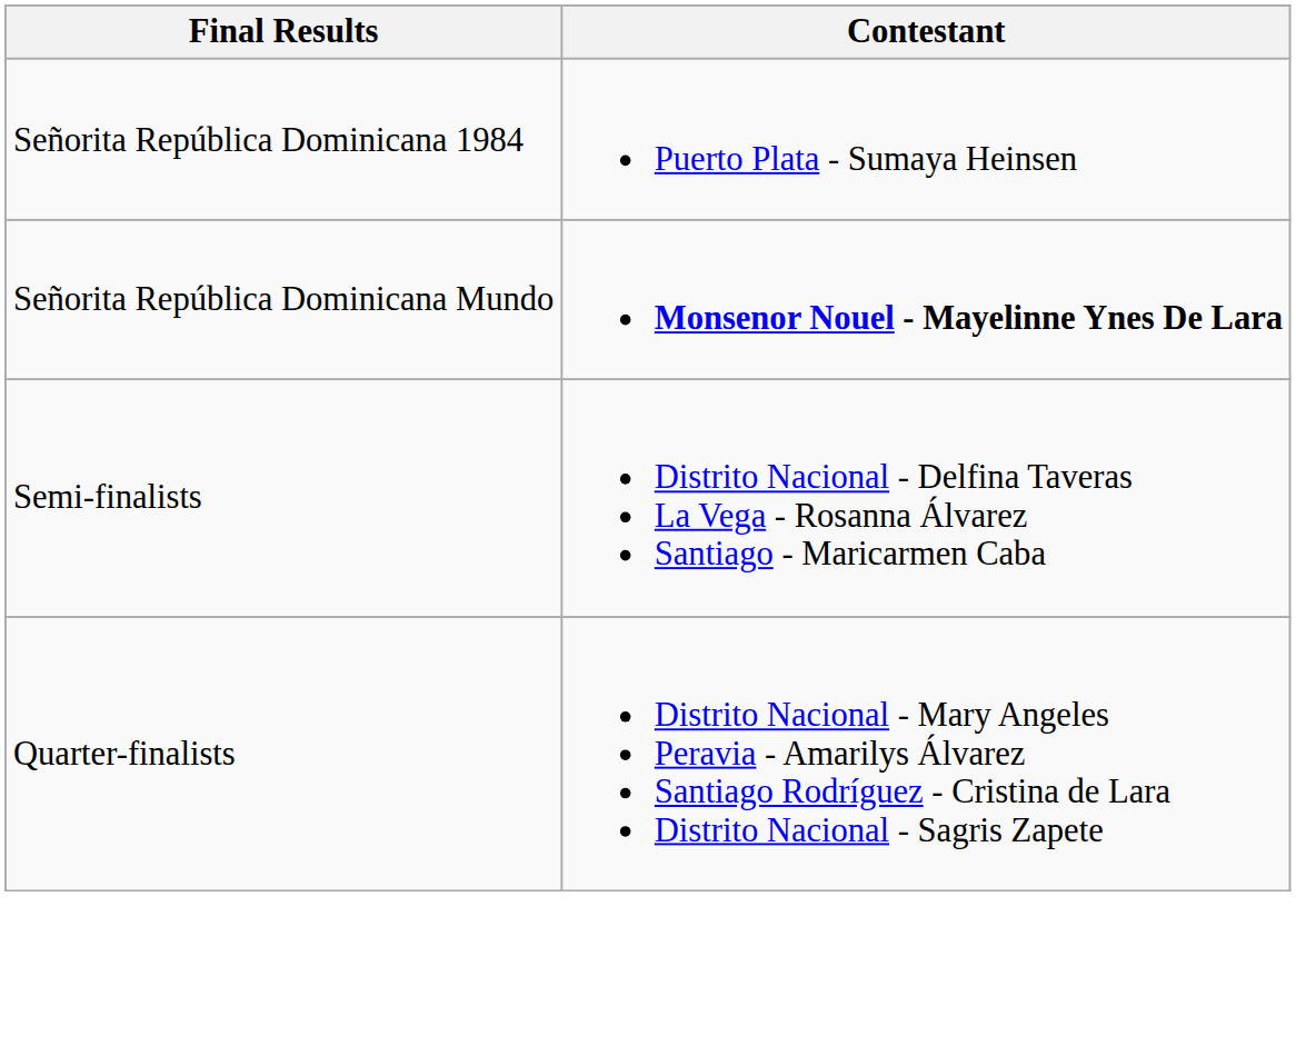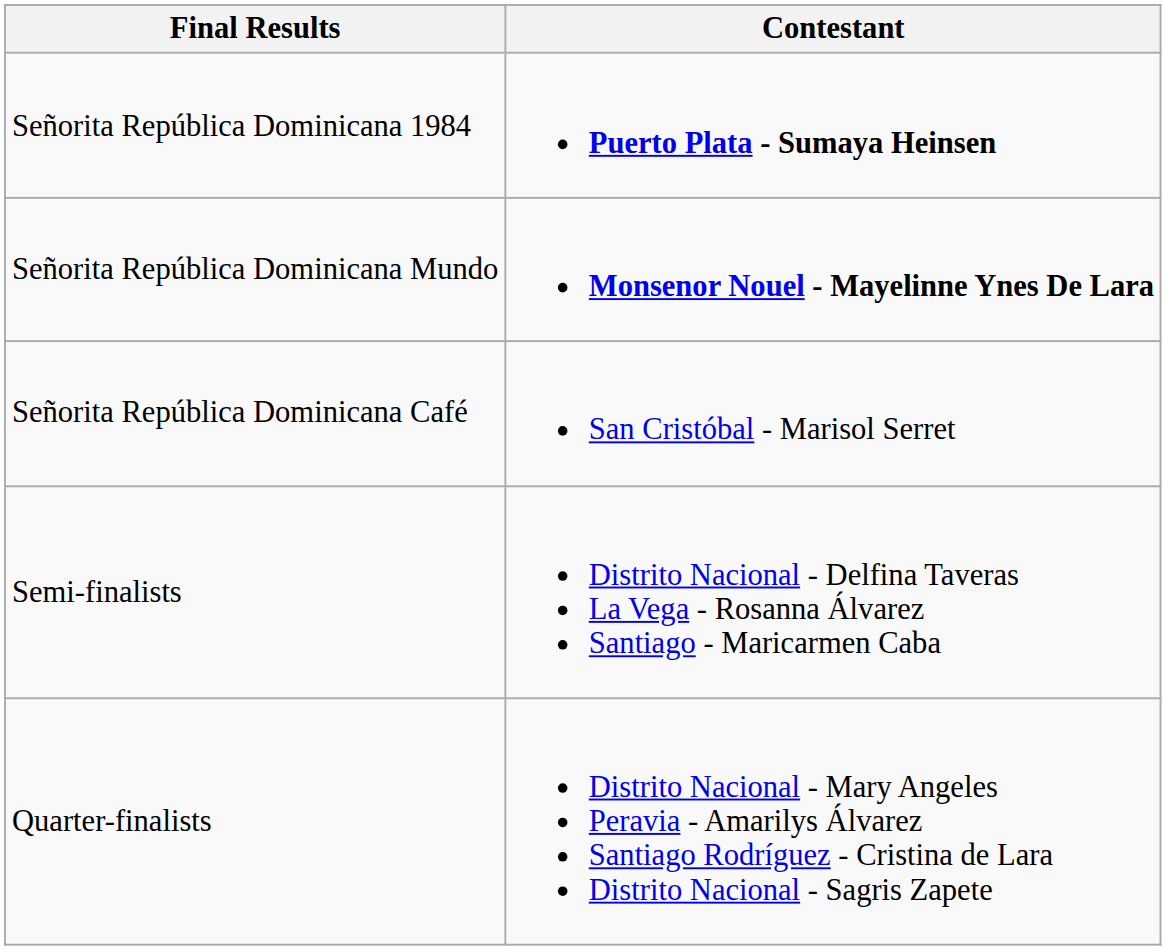 <table class="wikitable">
 <tr>
 <th>Final Results</th>
 <th>Contestant</th>
 </tr>
 <tr>
 <td>Señorita República Dominicana 1984</td>
-<td><br><ul><li><a href='#'>Puerto Plata</a> - Sumaya Heinsen</li></ul></td>
+<td><strong><br><ul><li><a href='#'>Puerto Plata</a> - Sumaya Heinsen</li></ul></strong></td>
 </tr>
 <tr>
 <td>Señorita República Dominicana Mundo</td>
 <td><strong><br><ul><li><a href='#'>Monsenor Nouel</a> - Mayelinne Ynes De Lara</li></ul></strong></td>
+</tr>
+<tr>
+<td>Señorita República Dominicana Café</td>
+<td><br><ul><li><a href='#'>San Cristóbal</a> - Marisol Serret</li></ul></td>
 </tr>
 <tr>
 <td>Semi-finalists</td>
 <td><br><ul><li><a href='#'>Distrito Nacional</a> - Delfina Taveras</li><li><a href='#'>La Vega</a> - Rosanna Álvarez</li><li><a href='#'>Santiago</a> - Maricarmen Caba</li></ul></td>
 </tr>
 <tr>
 <td>Quarter-finalists</td>
 <td><br><ul><li><a href='#'>Distrito Nacional</a> - Mary Angeles</li><li><a href='#'>Peravia</a> - Amarilys Álvarez</li><li><a href='#'>Santiago Rodríguez</a> - Cristina de Lara</li><li><a href='#'>Distrito Nacional</a> - Sagris Zapete</li></ul></td>
 </tr>
 </table>
